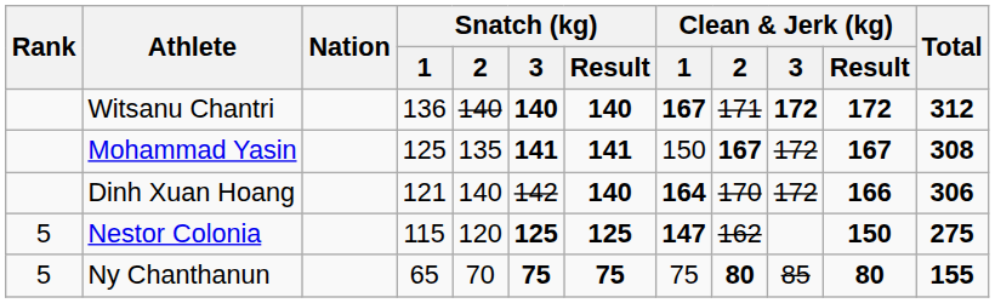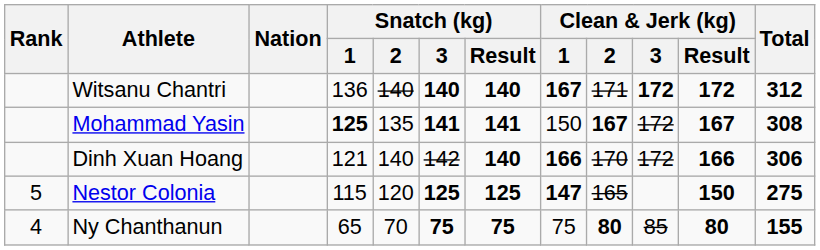 <table class="wikitable sortable" style="text-align:center;">
 <tr>
 <th rowspan=2>Rank</th>
 <th rowspan=2>Athlete</th>
 <th rowspan=2>Nation</th>
 <th colspan=4>Snatch (kg)</th>
 <th colspan=4>Clean & Jerk (kg)</th>
 <th rowspan=2>Total</th>
 </tr>
 <tr>
 <th>1</th>
 <th>2</th>
 <th>3</th>
 <th>Result</th>
 <th>1</th>
 <th>2</th>
 <th>3</th>
 <th>Result</th>
 </tr>
 <tr>
 <td></td>
 <td align=left>Witsanu Chantri</td>
 <td align=left></td>
 <td>136</td>
 <td><s>140</s></td>
 <td><strong>140</strong></td>
 <td><strong>140</strong></td>
 <td><strong>167</strong></td>
 <td><s>171</s></td>
 <td><strong>172</strong></td>
 <td><strong>172</strong></td>
 <td><strong>312</strong></td>
 </tr>
 <tr>
 <td></td>
 <td align=left><a href='#'>Mohammad Yasin</a></td>
 <td align=left></td>
-<td>125</td>
+<td><strong>125</strong></td>
 <td>135</td>
 <td><strong>141</strong></td>
 <td><strong>141</strong></td>
 <td>150</td>
 <td><strong>167</strong></td>
 <td><s>172</s></td>
 <td><strong>167</strong></td>
 <td><strong>308</strong></td>
 </tr>
 <tr>
 <td></td>
 <td align=left>Dinh Xuan Hoang</td>
 <td align=left></td>
 <td>121</td>
 <td>140</td>
 <td><s>142</s></td>
 <td><strong>140</strong></td>
-<td><strong>164</strong></td>
+<td><strong>166</strong></td>
 <td><s>170</s></td>
 <td><s>172</s></td>
 <td><strong>166</strong></td>
 <td><strong>306</strong></td>
 </tr>
 <tr>
 <td>5</td>
 <td align=left><a href='#'>Nestor Colonia</a></td>
 <td align=left></td>
 <td>115</td>
 <td>120</td>
 <td><strong>125</strong></td>
 <td><strong>125</strong></td>
 <td><strong>147</strong></td>
-<td><s>162</s></td>
+<td><s>165</s></td>
 <td></td>
 <td><strong>150</strong></td>
 <td><strong>275</strong></td>
 </tr>
 <tr>
-<td>5</td>
+<td>4</td>
 <td align=left>Ny Chanthanun</td>
 <td align=left></td>
 <td>65</td>
 <td>70</td>
 <td><strong>75</strong></td>
 <td><strong>75</strong></td>
 <td>75</td>
 <td><strong>80</strong></td>
 <td><s>85</s></td>
 <td><strong>80</strong></td>
 <td><strong>155</strong></td>
 </tr>
 </table>
